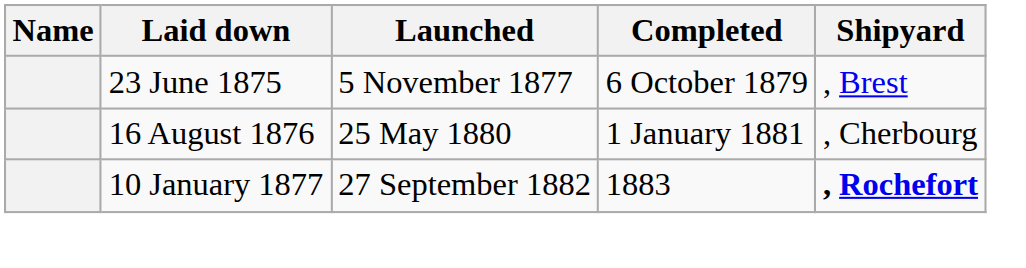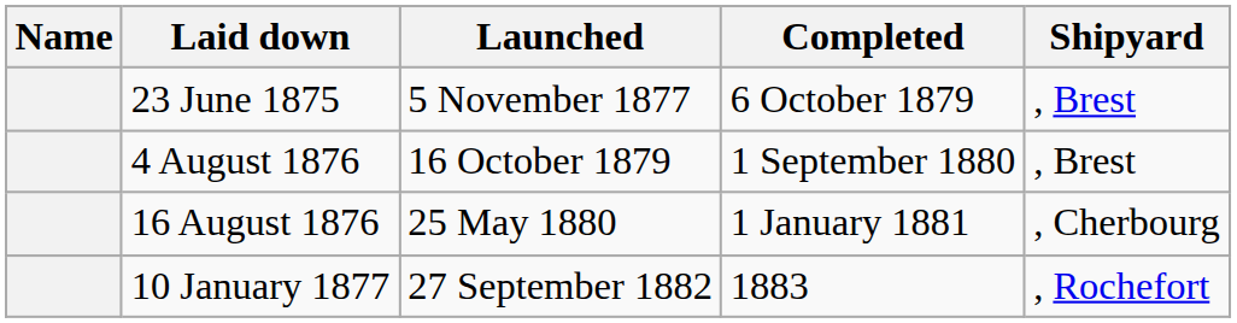 <table class="wikitable plainrowheaders">
 <tr>
 <th scope="col">Name</th>
 <th scope="col">Laid down</th>
 <th scope="col">Launched</th>
 <th scope="col">Completed</th>
 <th scope="col">Shipyard</th>
 </tr>
 <tr>
 <th scope="row"></th>
 <td>23 June 1875</td>
 <td>5 November 1877</td>
 <td>6 October 1879</td>
 <td>, <a href='#'>Brest</a></td>
 </tr>
 <tr>
 <th scope="row"></th>
+<td>4 August 1876</td>
+<td>16 October 1879</td>
+<td>1 September 1880</td>
+<td>, Brest</td>
+</tr>
+<tr>
+<th scope="row"></th>
 <td>16 August 1876</td>
 <td>25 May 1880</td>
 <td>1 January 1881</td>
 <td>, Cherbourg</td>
 </tr>
 <tr>
 <th scope="row"></th>
 <td>10 January 1877</td>
 <td>27 September 1882</td>
 <td>1883</td>
-<td><strong>, <a href='#'>Rochefort</a></strong></td>
+<td>, <a href='#'>Rochefort</a></td>
 </tr>
 </table>
